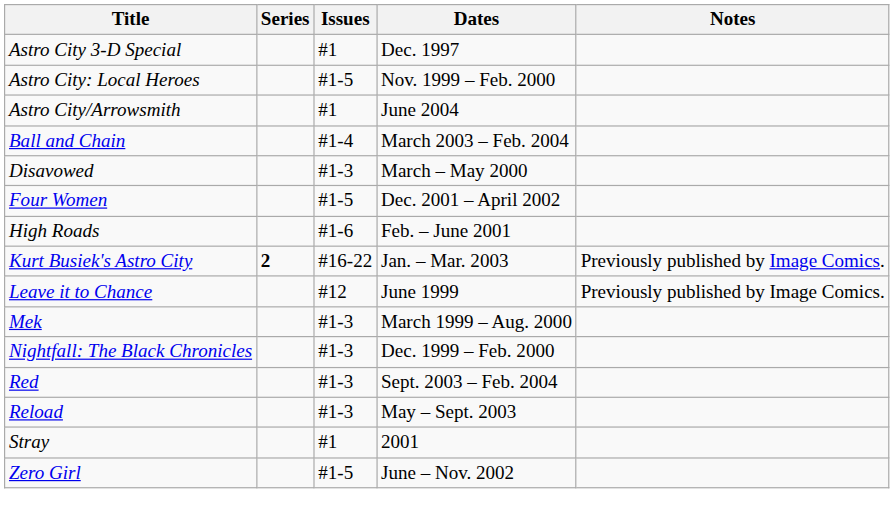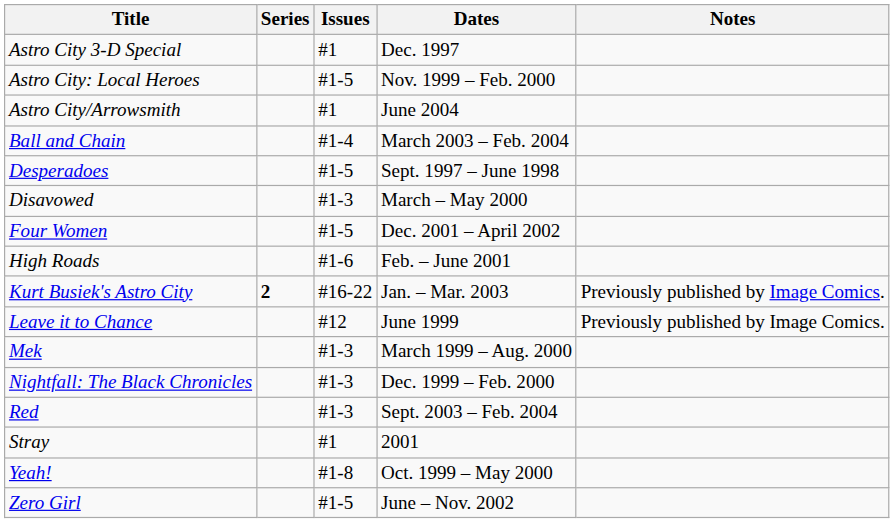 <table class="wikitable">
 <tr>
 <th>Title</th>
 <th>Series</th>
 <th>Issues</th>
 <th>Dates</th>
 <th>Notes</th>
 </tr>
 <tr>
 <td><em>Astro City 3-D Special</em></td>
 <td></td>
 <td>#1</td>
 <td>Dec. 1997</td>
 <td></td>
 </tr>
 <tr>
 <td><em>Astro City: Local Heroes</em></td>
 <td></td>
 <td>#1-5</td>
 <td>Nov. 1999 – Feb. 2000</td>
 <td></td>
 </tr>
 <tr>
 <td><em>Astro City/Arrowsmith</em></td>
 <td></td>
 <td>#1</td>
 <td>June 2004</td>
 <td></td>
 </tr>
 <tr>
 <td><em><a href='#'>Ball and Chain</a></em></td>
 <td></td>
 <td>#1-4</td>
 <td>March 2003 – Feb. 2004</td>
+<td></td>
+</tr>
+<tr>
+<td><em><a href='#'>Desperadoes</a></em></td>
+<td></td>
+<td>#1-5</td>
+<td>Sept. 1997 – June 1998</td>
 <td></td>
 </tr>
 <tr>
 <td><em>Disavowed</em></td>
 <td></td>
 <td>#1-3</td>
 <td>March – May 2000</td>
 <td></td>
 </tr>
 <tr>
 <td><em><a href='#'>Four Women</a></em></td>
 <td></td>
 <td>#1-5</td>
 <td>Dec. 2001 – April 2002</td>
 <td></td>
 </tr>
 <tr>
 <td><em>High Roads</em></td>
 <td></td>
 <td>#1-6</td>
 <td>Feb. – June 2001</td>
 <td></td>
 </tr>
 <tr>
 <td><em><a href='#'>Kurt Busiek's Astro City</a></em></td>
 <td><strong>2</strong></td>
 <td>#16-22</td>
 <td>Jan. – Mar. 2003</td>
 <td>Previously published by <a href='#'>Image Comics</a>.</td>
 </tr>
 <tr>
 <td><em><a href='#'>Leave it to Chance</a></em></td>
 <td></td>
 <td>#12</td>
 <td>June 1999</td>
 <td>Previously published by Image Comics.</td>
 </tr>
 <tr>
 <td><em><a href='#'>Mek</a></em></td>
 <td></td>
 <td>#1-3</td>
 <td>March 1999 – Aug. 2000</td>
 <td></td>
 </tr>
 <tr>
 <td><em><a href='#'>Nightfall: The Black Chronicles</a></em></td>
 <td></td>
 <td>#1-3</td>
 <td>Dec. 1999 – Feb. 2000</td>
 <td></td>
 </tr>
 <tr>
 <td><em><a href='#'>Red</a></em></td>
 <td></td>
 <td>#1-3</td>
 <td>Sept. 2003 – Feb. 2004</td>
 <td></td>
 </tr>
 <tr>
-<td><em><a href='#'>Reload</a></em></td>
-<td></td>
-<td>#1-3</td>
-<td>May – Sept. 2003</td>
-<td></td>
-</tr>
-<tr>
 <td><em>Stray</em></td>
 <td></td>
 <td>#1</td>
 <td>2001</td>
+<td></td>
+</tr>
+<tr>
+<td><em><a href='#'>Yeah!</a></em></td>
+<td></td>
+<td>#1-8</td>
+<td>Oct. 1999 – May 2000</td>
 <td></td>
 </tr>
 <tr>
 <td><em><a href='#'>Zero Girl</a></em></td>
 <td></td>
 <td>#1-5</td>
 <td>June – Nov. 2002</td>
 <td></td>
 </tr>
 </table>
